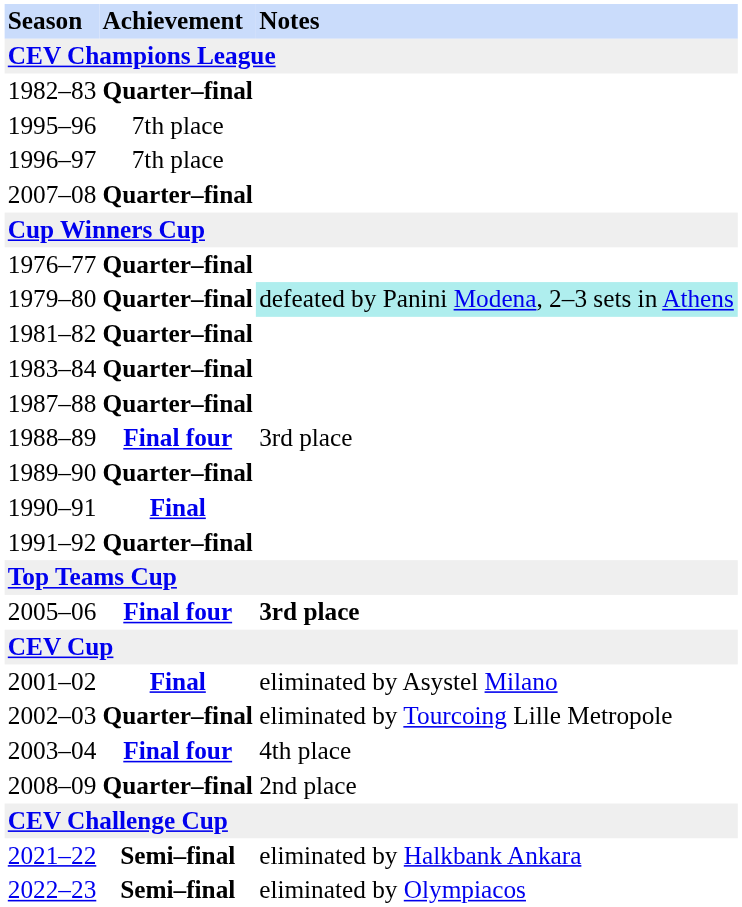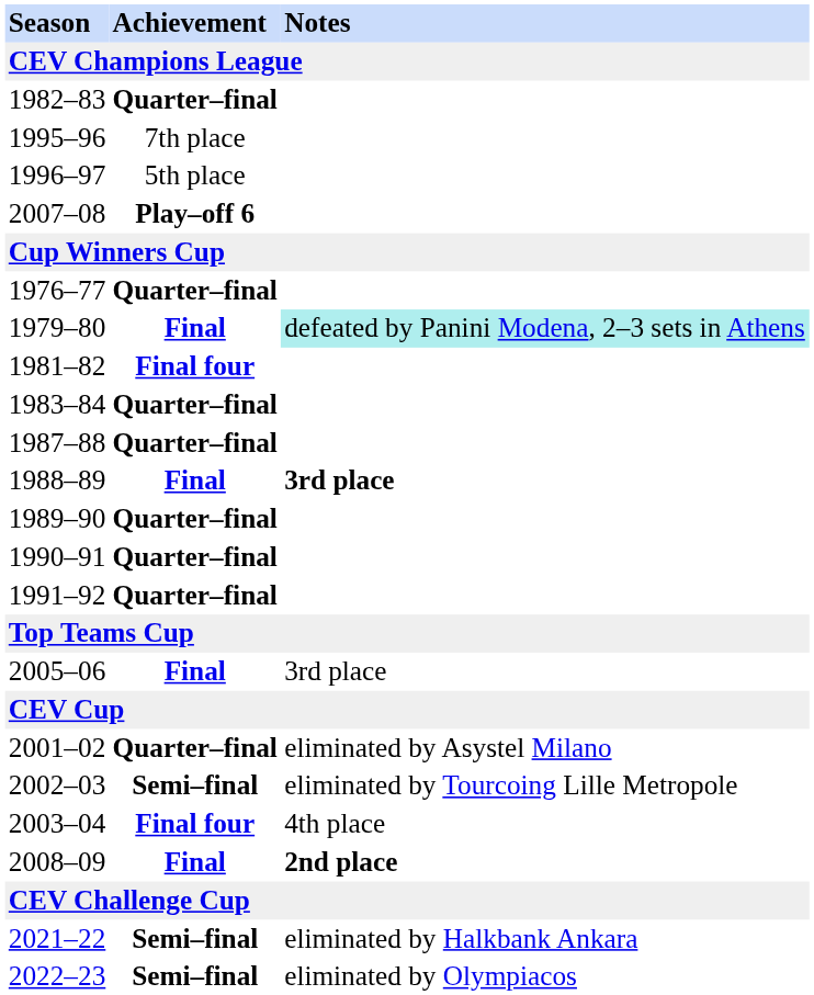 <table class="toccolours" border="0" cellpadding="2" cellspacing="0" style="text-align: left; margin:0.5em;">
 <tr style="background: #CADCFB">
 <th>Season</th>
 <th>Achievement</th>
 <th>Notes</th>
 </tr>
 <tr>
 <th colspan="4" style="background: #EFEFEF"><a href='#'>CEV Champions League</a></th>
 </tr>
 <tr>
 <td align="center">1982–83</td>
 <td align="center"><strong>Quarter–final</strong></td>
 <td align="left"></td>
 </tr>
 <tr>
 <td align="center">1995–96</td>
 <td align="center">7th place</td>
 <td align="left"></td>
 </tr>
 <tr>
 <td align="center">1996–97</td>
-<td align="center">7th place</td>
+<td align="center">5th place</td>
 <td align="left"></td>
 </tr>
 <tr>
 <td align="center">2007–08</td>
-<td align="center"><strong>Quarter–final</strong></td>
+<td align="center"><strong>Play–off 6</strong></td>
 <td align="left"></td>
 </tr>
 <tr>
 <th colspan="4" style="background: #EFEFEF"><a href='#'>Cup Winners Cup</a></th>
 </tr>
 <tr>
 <td align="center">1976–77</td>
 <td align="center"><strong>Quarter–final</strong></td>
 </tr>
 <tr>
 <td align="center">1979–80</td>
-<td align="center"><strong>Quarter–final</strong></td>
+<td align="center"><strong><a href='#'>Final</a></strong></td>
 <td align="left" style="background: paleturquoise;">defeated by Panini <a href='#'>Modena</a>, 2–3 sets in <a href='#'>Athens</a></td>
 </tr>
 <tr>
 <td align="center">1981–82</td>
-<td align="center"><strong>Quarter–final</strong></td>
+<td align="center"><strong><a href='#'>Final four</a></strong></td>
 </tr>
 <tr>
 <td align="center">1983–84</td>
 <td align="center"><strong>Quarter–final</strong></td>
 </tr>
 <tr>
 <td align="center">1987–88</td>
 <td align="center"><strong>Quarter–final</strong></td>
 </tr>
 <tr>
 <td align="center">1988–89</td>
-<td align="center"><strong><a href='#'>Final four</a></strong></td>
-<td align="left">3rd place</td>
+<td align="center"><strong><a href='#'>Final</a></strong></td>
+<td align="left"><strong>3rd place</strong></td>
 </tr>
 <tr>
 <td align="center">1989–90</td>
 <td align="center"><strong>Quarter–final</strong></td>
 </tr>
 <tr>
 <td align="center">1990–91</td>
-<td align="center"><strong><a href='#'>Final</a></strong></td>
+<td align="center"><strong>Quarter–final</strong></td>
 </tr>
 <tr>
 <td align="center">1991–92</td>
 <td align="center"><strong>Quarter–final</strong></td>
 </tr>
 <tr>
 <th colspan="4" style="background: #EFEFEF"><a href='#'>Top Teams Cup</a></th>
 </tr>
 <tr>
 <td align="center">2005–06</td>
-<td align="center"><strong><a href='#'>Final four</a></strong></td>
-<td align="left"><strong>3rd place</strong></td>
+<td align="center"><strong><a href='#'>Final</a></strong></td>
+<td align="left">3rd place</td>
 </tr>
 <tr>
 <th colspan="4" style="background: #EFEFEF"><a href='#'>CEV Cup</a></th>
 </tr>
 <tr>
 <td align="center">2001–02</td>
-<td align="center"><strong><a href='#'>Final</a></strong></td>
+<td align="center"><strong>Quarter–final</strong></td>
 <td align="left">eliminated by Asystel <a href='#'>Milano</a></td>
 </tr>
 <tr>
 <td align="center">2002–03</td>
-<td align="center"><strong>Quarter–final</strong></td>
+<td align="center"><strong>Semi–final</strong></td>
 <td align="left">eliminated by <a href='#'>Tourcoing</a> Lille Metropole</td>
 </tr>
 <tr>
 <td align="center">2003–04</td>
 <td align="center"><strong><a href='#'>Final four</a></strong></td>
 <td align="left">4th place</td>
 </tr>
 <tr>
 <td align="center">2008–09</td>
-<td align="center"><strong>Quarter–final</strong></td>
-<td align="left">2nd place</td>
+<td align="center"><strong><a href='#'>Final</a></strong></td>
+<td align="left"><strong>2nd place</strong></td>
 </tr>
 <tr>
 <th colspan="4" style="background: #EFEFEF"><a href='#'>CEV Challenge Cup</a></th>
 </tr>
 <tr>
 <td align="center"><a href='#'>2021–22</a></td>
 <td align="center"><strong>Semi–final</strong></td>
 <td align="left">eliminated by <a href='#'>Halkbank Ankara</a></td>
 </tr>
 <tr>
 <td align="center"><a href='#'>2022–23</a></td>
 <td align="center"><strong>Semi–final</strong></td>
 <td align="left">eliminated by <a href='#'>Olympiacos</a></td>
 </tr>
 </table>
